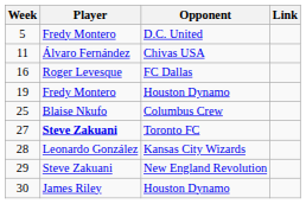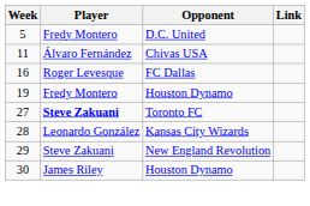 <table class=wikitable>
 <tr>
 <th>Week</th>
 <th>Player</th>
 <th>Opponent</th>
 <th>Link</th>
 </tr>
 <tr>
 <td align=center>5</td>
 <td> <a href='#'>Fredy Montero</a></td>
 <td><a href='#'>D.C. United</a></td>
 <td></td>
 </tr>
 <tr>
 <td align=center>11</td>
 <td> <a href='#'>Álvaro Fernández</a></td>
 <td><a href='#'>Chivas USA</a></td>
 <td></td>
 </tr>
 <tr>
 <td align=center>16</td>
 <td> <a href='#'>Roger Levesque</a></td>
 <td><a href='#'>FC Dallas</a></td>
 <td></td>
 </tr>
 <tr>
 <td align=center>19</td>
 <td> <a href='#'>Fredy Montero</a></td>
 <td><a href='#'>Houston Dynamo</a></td>
 <td></td>
 </tr>
 <tr>
-<td align=center>25</td>
-<td> <a href='#'>Blaise Nkufo</a></td>
-<td><a href='#'>Columbus Crew</a></td>
-<td></td>
-</tr>
-<tr>
 <td align=center>27</td>
 <td><strong> <a href='#'>Steve Zakuani</a></strong></td>
 <td><a href='#'>Toronto FC</a></td>
 <td></td>
 </tr>
 <tr>
 <td align=center>28</td>
 <td> <a href='#'>Leonardo González</a></td>
 <td><a href='#'>Kansas City Wizards</a></td>
 <td></td>
 </tr>
 <tr>
 <td align=center>29</td>
 <td> <a href='#'>Steve Zakuani</a></td>
 <td><a href='#'>New England Revolution</a></td>
 <td></td>
 </tr>
 <tr>
 <td align=center>30</td>
 <td> <a href='#'>James Riley</a></td>
 <td><a href='#'>Houston Dynamo</a></td>
 <td></td>
 </tr>
 </table>
